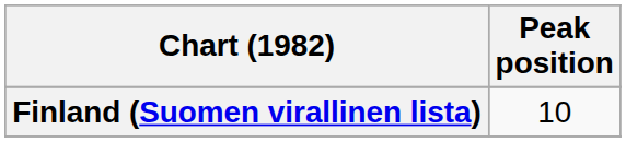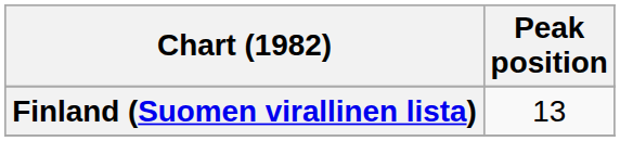 <table class="wikitable sortable plainrowheaders" style="text-align:center">
 <tr>
 <th scope="col">Chart (1982)</th>
 <th scope="col">Peak<br>position</th>
 </tr>
 <tr>
 </tr>
 <tr>
 <th scope="row">Finland (<a href='#'>Suomen virallinen lista</a>)</th>
-<td>10</td>
+<td>13</td>
 </tr>
 <tr>
 </tr>
 <tr>
 </tr>
 <tr>
 </tr>
 <tr>
 </tr>
 <tr>
 </tr>
 <tr>
 </tr>
 <tr>
 </tr>
 </table>
